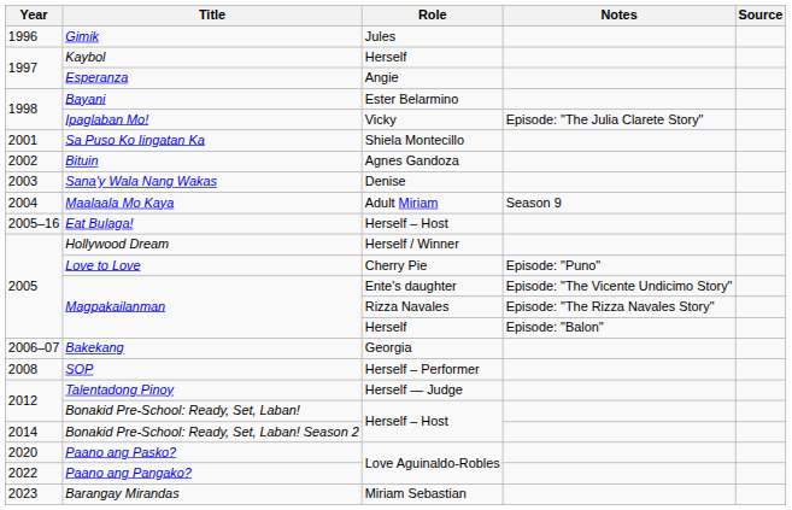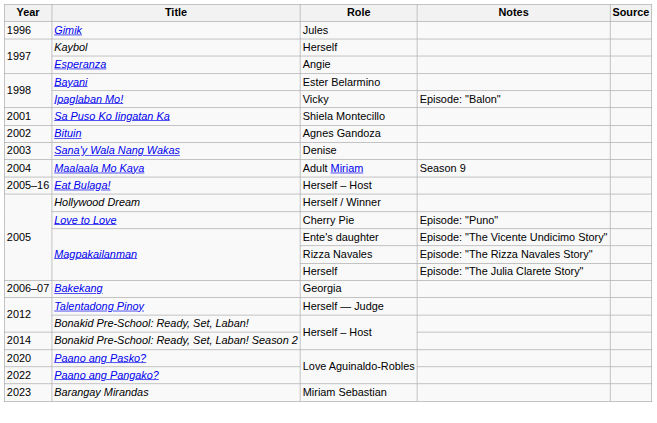 <table class="wikitable sortable">
 <tr>
 <th>Year</th>
 <th>Title</th>
 <th>Role</th>
 <th class="unsortable">Notes</th>
 <th class="unsortable">Source</th>
 </tr>
 <tr>
 <td>1996</td>
 <td><em><a href='#'>Gimik</a></em></td>
 <td>Jules</td>
 <td></td>
 <td></td>
 </tr>
 <tr>
 <td rowspan="2">1997</td>
 <td><em>Kaybol</em></td>
 <td>Herself</td>
 <td></td>
 <td></td>
 </tr>
 <tr>
 <td><em><a href='#'>Esperanza</a></em></td>
 <td>Angie</td>
 <td></td>
 <td></td>
 </tr>
 <tr>
 <td rowspan="2">1998</td>
 <td><em><a href='#'>Bayani</a></em></td>
 <td>Ester Belarmino</td>
 <td></td>
 <td></td>
 </tr>
 <tr>
 <td><em><a href='#'>Ipaglaban Mo!</a></em></td>
 <td>Vicky</td>
-<td>Episode: "The Julia Clarete Story"</td>
+<td>Episode: "Balon"</td>
 <td></td>
 </tr>
 <tr>
 <td>2001</td>
 <td><em><a href='#'>Sa Puso Ko Iingatan Ka</a></em></td>
 <td>Shiela Montecillo</td>
 <td></td>
 <td></td>
 </tr>
 <tr>
 <td>2002</td>
 <td><em><a href='#'>Bituin</a></em></td>
 <td>Agnes Gandoza</td>
 <td></td>
 <td></td>
 </tr>
 <tr>
 <td>2003</td>
 <td><em><a href='#'>Sana'y Wala Nang Wakas</a></em></td>
 <td>Denise</td>
 <td></td>
 <td></td>
 </tr>
 <tr>
 <td>2004</td>
 <td><em><a href='#'>Maalaala Mo Kaya</a></em></td>
 <td>Adult <a href='#'>Miriam</a></td>
 <td>Season 9</td>
 <td></td>
 </tr>
 <tr>
 <td>2005–16</td>
 <td><em><a href='#'>Eat Bulaga!</a></em></td>
 <td>Herself – Host</td>
 <td></td>
 <td></td>
 </tr>
 <tr>
 <td rowspan="5">2005</td>
 <td><em>Hollywood Dream</em></td>
 <td>Herself / Winner</td>
 <td></td>
 <td></td>
 </tr>
 <tr>
 <td><em><a href='#'>Love to Love</a></em></td>
 <td>Cherry Pie</td>
 <td>Episode: "Puno"</td>
 <td></td>
 </tr>
 <tr>
 <td rowspan="3"><em><a href='#'>Magpakailanman</a></em></td>
 <td>Ente's daughter</td>
 <td>Episode: "The Vicente Undicimo Story"</td>
 <td></td>
 </tr>
 <tr>
 <td>Rizza Navales</td>
 <td>Episode: "The Rizza Navales Story"</td>
 <td></td>
 </tr>
 <tr>
 <td>Herself</td>
-<td>Episode: "Balon"</td>
+<td>Episode: "The Julia Clarete Story"</td>
 <td></td>
 </tr>
 <tr>
 <td>2006–07</td>
 <td><em><a href='#'>Bakekang</a></em></td>
 <td>Georgia</td>
-<td></td>
-<td></td>
-</tr>
-<tr>
-<td>2008</td>
-<td><em><a href='#'>SOP</a></em></td>
-<td>Herself – Performer</td>
 <td></td>
 <td></td>
 </tr>
 <tr>
 <td rowspan="2">2012</td>
 <td><em><a href='#'>Talentadong Pinoy</a></em></td>
 <td>Herself — Judge</td>
 <td></td>
 <td></td>
 </tr>
 <tr>
 <td><em>Bonakid Pre-School: Ready, Set, Laban!</em></td>
 <td rowspan="2">Herself – Host</td>
 <td></td>
 <td></td>
 </tr>
 <tr>
 <td>2014</td>
 <td><em>Bonakid Pre-School: Ready, Set, Laban! Season 2</em></td>
 <td></td>
 <td></td>
 </tr>
 <tr>
 <td>2020</td>
 <td><em><a href='#'>Paano ang Pasko?</a></em></td>
 <td rowspan="2">Love Aguinaldo-Robles</td>
 <td></td>
 <td></td>
 </tr>
 <tr>
 <td>2022</td>
 <td><em><a href='#'>Paano ang Pangako?</a></em></td>
 <td></td>
 <td></td>
 </tr>
 <tr>
 <td>2023</td>
 <td><em>Barangay Mirandas</em></td>
 <td>Miriam Sebastian</td>
 <td></td>
 <td></td>
 </tr>
 </table>
